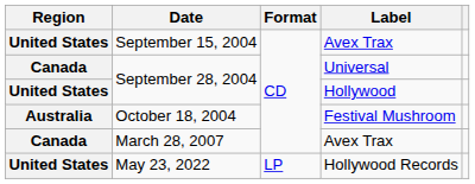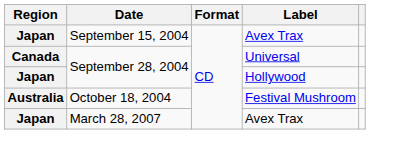 <table class="wikitable plainrowheaders">
 <tr>
 <th scope="col">Region</th>
 <th scope="col">Date</th>
 <th scope="col">Format</th>
 <th scope="col">Label</th>
 <th scope="col"></th>
 </tr>
 <tr>
-<th scope="row">United States</th>
+<th scope="row">Japan</th>
 <td>September 15, 2004</td>
 <td rowspan="5"><a href='#'>CD</a></td>
 <td><a href='#'>Avex Trax</a></td>
 <td></td>
 </tr>
 <tr>
 <th scope="row">Canada</th>
 <td rowspan="2">September 28, 2004</td>
 <td><a href='#'>Universal</a></td>
 <td></td>
 </tr>
 <tr>
-<th scope="row">United States</th>
+<th scope="row">Japan</th>
 <td><a href='#'>Hollywood</a></td>
 <td></td>
 </tr>
 <tr>
 <th scope="row">Australia</th>
 <td>October 18, 2004</td>
 <td><a href='#'>Festival Mushroom</a></td>
 <td></td>
 </tr>
 <tr>
-<th scope="row">Canada</th>
+<th scope="row">Japan</th>
 <td>March 28, 2007</td>
 <td>Avex Trax</td>
 <td></td>
 </tr>
-<tr>
-<th scope="row">United States</th>
-<td>May 23, 2022</td>
-<td><a href='#'>LP</a></td>
-<td>Hollywood Records</td>
-<td></td>
-</tr>
 </table>
